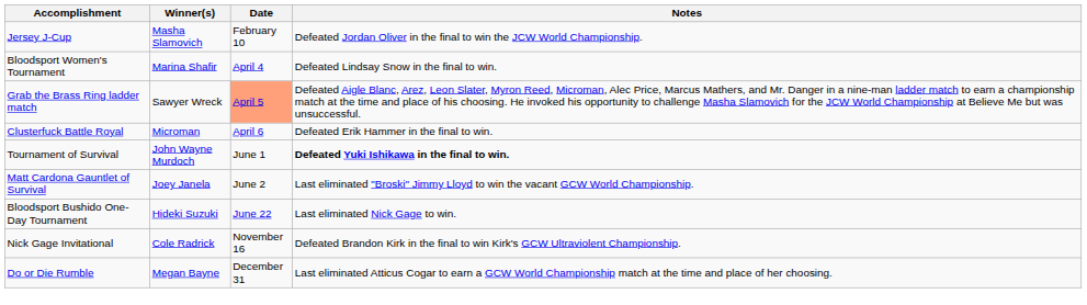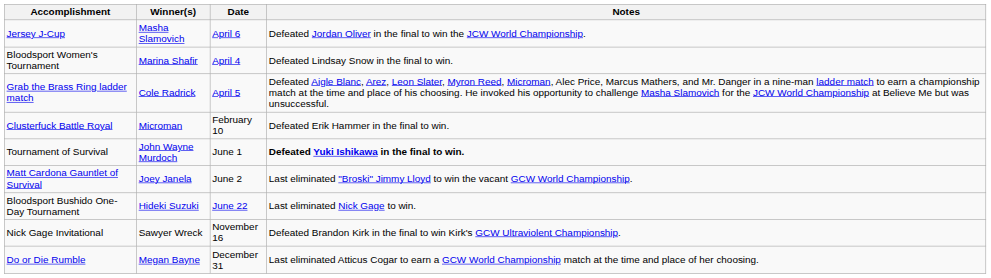 <table class="wikitable" style="width:100%;">
 <tr>
 <th>Accomplishment</th>
 <th>Winner(s)</th>
 <th>Date</th>
 <th>Notes</th>
 </tr>
 <tr>
 <td><a href='#'>Jersey J-Cup</a></td>
 <td><a href='#'>Masha Slamovich</a></td>
-<td>February 10</td>
+<td><a href='#'>April 6</a></td>
 <td>Defeated <a href='#'>Jordan Oliver</a> in the final to win the <a href='#'>JCW World Championship</a>.</td>
 </tr>
 <tr>
 <td>Bloodsport Women's Tournament</td>
 <td><a href='#'>Marina Shafir</a></td>
 <td><a href='#'>April 4</a></td>
 <td>Defeated Lindsay Snow in the final to win.</td>
 </tr>
 <tr>
 <td><a href='#'>Grab the Brass Ring ladder match</a></td>
-<td>Sawyer Wreck</td>
-<td style="background: lightsalmon;"><a href='#'>April 5</a></td>
+<td><a href='#'>Cole Radrick</a></td>
+<td><a href='#'>April 5</a></td>
 <td>Defeated <a href='#'>Aigle Blanc</a>, <a href='#'>Arez</a>, <a href='#'>Leon Slater</a>, <a href='#'>Myron Reed</a>, <a href='#'>Microman</a>, Alec Price, Marcus Mathers, and Mr. Danger in a nine-man <a href='#'>ladder match</a> to earn a championship match at the time and place of his choosing. He invoked his opportunity to challenge <a href='#'>Masha Slamovich</a> for the <a href='#'>JCW World Championship</a> at Believe Me but was unsuccessful.</td>
 </tr>
 <tr>
 <td><a href='#'>Clusterfuck Battle Royal</a></td>
 <td><a href='#'>Microman</a></td>
-<td><a href='#'>April 6</a></td>
+<td>February 10</td>
 <td>Defeated Erik Hammer in the final to win.</td>
 </tr>
 <tr>
 <td>Tournament of Survival</td>
 <td><a href='#'>John Wayne Murdoch</a></td>
 <td>June 1</td>
 <td><strong>Defeated <a href='#'>Yuki Ishikawa</a> in the final to win.</strong></td>
 </tr>
 <tr>
 <td><a href='#'>Matt Cardona Gauntlet of Survival</a></td>
 <td><a href='#'>Joey Janela</a></td>
 <td>June 2</td>
 <td>Last eliminated <a href='#'>"Broski" Jimmy Lloyd</a> to win the vacant <a href='#'>GCW World Championship</a>.</td>
 </tr>
 <tr>
 <td>Bloodsport Bushido One-Day Tournament</td>
 <td><a href='#'>Hideki Suzuki</a></td>
 <td><a href='#'>June 22</a></td>
 <td>Last eliminated <a href='#'>Nick Gage</a> to win.</td>
 </tr>
 <tr>
 <td>Nick Gage Invitational</td>
-<td><a href='#'>Cole Radrick</a></td>
+<td>Sawyer Wreck</td>
 <td>November 16</td>
 <td>Defeated Brandon Kirk in the final to win Kirk's <a href='#'>GCW Ultraviolent Championship</a>.</td>
 </tr>
 <tr>
 <td><a href='#'>Do or Die Rumble</a></td>
 <td><a href='#'>Megan Bayne</a></td>
 <td>December 31</td>
 <td>Last eliminated Atticus Cogar to earn a <a href='#'>GCW World Championship</a> match at the time and place of her choosing.</td>
 </tr>
 </table>
